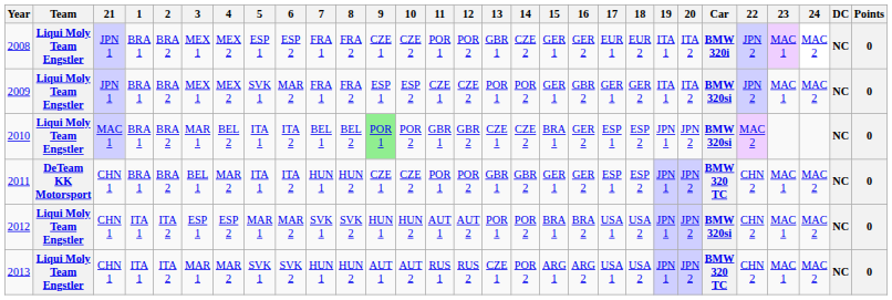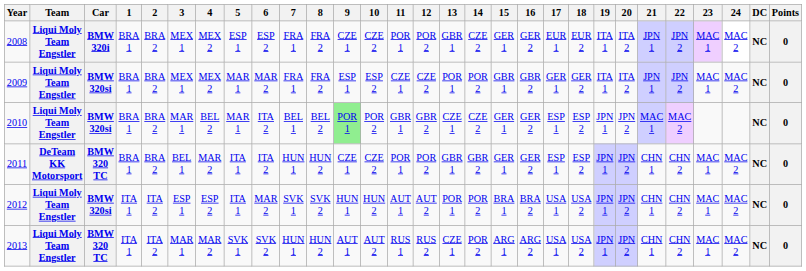 <table class="wikitable" style="text-align:center; font-size:85%">
 <tr>
 <th>Year</th>
 <th>Team</th>
-<th>21</th>
+<th>Car</th>
 <th>1</th>
 <th>2</th>
 <th>3</th>
 <th>4</th>
 <th>5</th>
 <th>6</th>
 <th>7</th>
 <th>8</th>
 <th>9</th>
 <th>10</th>
 <th>11</th>
 <th>12</th>
 <th>13</th>
 <th>14</th>
 <th>15</th>
 <th>16</th>
 <th>17</th>
 <th>18</th>
 <th>19</th>
 <th>20</th>
-<th>Car</th>
+<th>21</th>
 <th>22</th>
 <th>23</th>
 <th>24</th>
 <th>DC</th>
 <th>Points</th>
 </tr>
 <tr>
 <td><a href='#'>2008</a></td>
 <th><a href='#'>Liqui Moly Team Engstler</a></th>
-<td style="background:#cfcfff;"><a href='#'>JPN<br>1</a><br></td>
+<th><a href='#'>BMW 320i</a></th>
 <td><a href='#'>BRA<br>1</a></td>
 <td><a href='#'>BRA<br>2</a></td>
 <td><a href='#'>MEX<br>1</a></td>
 <td><a href='#'>MEX<br>2</a></td>
 <td><a href='#'>ESP<br>1</a></td>
 <td><a href='#'>ESP<br>2</a></td>
 <td><a href='#'>FRA<br>1</a></td>
 <td><a href='#'>FRA<br>2</a></td>
 <td><a href='#'>CZE<br>1</a></td>
 <td><a href='#'>CZE<br>2</a></td>
 <td><a href='#'>POR<br>1</a></td>
 <td><a href='#'>POR<br>2</a></td>
 <td><a href='#'>GBR<br>1</a></td>
 <td><a href='#'>CZE<br>2</a></td>
 <td><a href='#'>GER<br>1</a></td>
 <td><a href='#'>GER<br>2</a></td>
 <td><a href='#'>EUR<br>1</a></td>
 <td><a href='#'>EUR<br>2</a></td>
 <td><a href='#'>ITA<br>1</a></td>
 <td><a href='#'>ITA<br>2</a></td>
-<th><a href='#'>BMW 320i</a></th>
+<td style="background:#cfcfff;"><a href='#'>JPN<br>1</a><br></td>
 <td style="background:#cfcfff;"><a href='#'>JPN<br>2</a><br></td>
 <td style="background:#efcfff;"><a href='#'>MAC<br>1</a><br></td>
 <td style="background:#ffffff;"><a href='#'>MAC<br>2</a><br></td>
 <th>NC</th>
 <th>0</th>
 </tr>
 <tr>
 <td><a href='#'>2009</a></td>
 <th><a href='#'>Liqui Moly Team Engstler</a></th>
-<td style="background:#cfcfff;"><a href='#'>JPN<br>1</a><br></td>
+<th><a href='#'>BMW 320si</a></th>
 <td><a href='#'>BRA<br>1</a></td>
 <td><a href='#'>BRA<br>2</a></td>
 <td><a href='#'>MEX<br>1</a></td>
 <td><a href='#'>MEX<br>2</a></td>
-<td><a href='#'>SVK<br>1</a></td>
+<td><a href='#'>MAR<br>1</a></td>
 <td><a href='#'>MAR<br>2</a></td>
 <td><a href='#'>FRA<br>1</a></td>
 <td><a href='#'>FRA<br>2</a></td>
 <td><a href='#'>ESP<br>1</a></td>
 <td><a href='#'>ESP<br>2</a></td>
 <td><a href='#'>CZE<br>1</a></td>
 <td><a href='#'>CZE<br>2</a></td>
 <td><a href='#'>POR<br>1</a></td>
 <td><a href='#'>POR<br>2</a></td>
-<td><a href='#'>GER<br>1</a></td>
+<td><a href='#'>GBR<br>1</a></td>
 <td><a href='#'>GBR<br>2</a></td>
 <td><a href='#'>GER<br>1</a></td>
 <td><a href='#'>GER<br>2</a></td>
 <td><a href='#'>ITA<br>1</a></td>
 <td><a href='#'>ITA<br>2</a></td>
-<th><a href='#'>BMW 320si</a></th>
+<td style="background:#cfcfff;"><a href='#'>JPN<br>1</a><br></td>
 <td style="background:#cfcfff;"><a href='#'>JPN<br>2</a><br></td>
 <td><a href='#'>MAC<br>1</a></td>
 <td><a href='#'>MAC<br>2</a></td>
 <th>NC</th>
 <th>0</th>
 </tr>
 <tr>
 <td><a href='#'>2010</a></td>
 <th><a href='#'>Liqui Moly Team Engstler</a></th>
-<td style="background:#cfcfff;"><a href='#'>MAC<br>1</a><br></td>
+<th><a href='#'>BMW 320si</a></th>
 <td><a href='#'>BRA<br>1</a></td>
 <td><a href='#'>BRA<br>2</a></td>
 <td><a href='#'>MAR<br>1</a></td>
 <td><a href='#'>BEL<br>2</a></td>
-<td><a href='#'>ITA<br>1</a></td>
+<td><a href='#'>MAR<br>1</a></td>
 <td><a href='#'>ITA<br>2</a></td>
 <td><a href='#'>BEL<br>1</a></td>
 <td><a href='#'>BEL<br>2</a></td>
 <td style="background: lightgreen;"><a href='#'>POR<br>1</a></td>
 <td><a href='#'>POR<br>2</a></td>
 <td><a href='#'>GBR<br>1</a></td>
 <td><a href='#'>GBR<br>2</a></td>
 <td><a href='#'>CZE<br>1</a></td>
 <td><a href='#'>CZE<br>2</a></td>
-<td><a href='#'>BRA<br>1</a></td>
+<td><a href='#'>GER<br>1</a></td>
 <td><a href='#'>GER<br>2</a></td>
 <td><a href='#'>ESP<br>1</a></td>
 <td><a href='#'>ESP<br>2</a></td>
 <td><a href='#'>JPN<br>1</a></td>
 <td><a href='#'>JPN<br>2</a></td>
-<th><a href='#'>BMW 320si</a></th>
+<td style="background:#cfcfff;"><a href='#'>MAC<br>1</a><br></td>
 <td style="background:#efcfff;"><a href='#'>MAC<br>2</a><br></td>
 <td></td>
 <td></td>
 <th>NC</th>
 <th>0</th>
 </tr>
 <tr>
 <td><a href='#'>2011</a></td>
 <th><a href='#'>DeTeam KK Motorsport</a></th>
-<td><a href='#'>CHN<br>1</a></td>
+<th><a href='#'>BMW 320 TC</a></th>
 <td><a href='#'>BRA<br>1</a></td>
 <td><a href='#'>BRA<br>2</a></td>
 <td><a href='#'>BEL<br>1</a></td>
 <td><a href='#'>MAR<br>2</a></td>
 <td><a href='#'>ITA<br>1</a></td>
 <td><a href='#'>ITA<br>2</a></td>
 <td><a href='#'>HUN<br>1</a></td>
 <td><a href='#'>HUN<br>2</a></td>
 <td><a href='#'>CZE<br>1</a></td>
 <td><a href='#'>CZE<br>2</a></td>
 <td><a href='#'>POR<br>1</a></td>
 <td><a href='#'>POR<br>2</a></td>
 <td><a href='#'>GBR<br>1</a></td>
 <td><a href='#'>GBR<br>2</a></td>
 <td><a href='#'>GER<br>1</a></td>
 <td><a href='#'>GER<br>2</a></td>
 <td><a href='#'>ESP<br>1</a></td>
 <td><a href='#'>ESP<br>2</a></td>
 <td style="background:#cfcfff;"><a href='#'>JPN<br>1</a><br></td>
 <td style="background:#cfcfff;"><a href='#'>JPN<br>2</a><br></td>
-<th><a href='#'>BMW 320 TC</a></th>
+<td><a href='#'>CHN<br>1</a></td>
 <td><a href='#'>CHN<br>2</a></td>
 <td><a href='#'>MAC<br>1</a></td>
 <td><a href='#'>MAC<br>2</a></td>
 <th>NC</th>
 <th>0</th>
 </tr>
 <tr>
 <td><a href='#'>2012</a></td>
 <th><a href='#'>Liqui Moly Team Engstler</a></th>
-<td><a href='#'>CHN<br>1</a></td>
+<th><a href='#'>BMW 320si</a></th>
 <td><a href='#'>ITA<br>1</a></td>
 <td><a href='#'>ITA<br>2</a></td>
 <td><a href='#'>ESP<br>1</a></td>
 <td><a href='#'>ESP<br>2</a></td>
-<td><a href='#'>MAR<br>1</a></td>
+<td><a href='#'>ITA<br>1</a></td>
 <td><a href='#'>MAR<br>2</a></td>
 <td><a href='#'>SVK<br>1</a></td>
 <td><a href='#'>SVK<br>2</a></td>
 <td><a href='#'>HUN<br>1</a></td>
 <td><a href='#'>HUN<br>2</a></td>
 <td><a href='#'>AUT<br>1</a></td>
 <td><a href='#'>AUT<br>2</a></td>
 <td><a href='#'>POR<br>1</a></td>
 <td><a href='#'>POR<br>2</a></td>
 <td><a href='#'>BRA<br>1</a></td>
 <td><a href='#'>BRA<br>2</a></td>
 <td><a href='#'>USA<br>1</a></td>
 <td><a href='#'>USA<br>2</a></td>
 <td style="background:#cfcfff;"><a href='#'>JPN<br>1</a><br></td>
 <td style="background:#cfcfff;"><a href='#'>JPN<br>2</a><br></td>
-<th><a href='#'>BMW 320si</a></th>
+<td><a href='#'>CHN<br>1</a></td>
 <td><a href='#'>CHN<br>2</a></td>
 <td><a href='#'>MAC<br>1</a></td>
 <td><a href='#'>MAC<br>2</a></td>
 <th>NC</th>
 <th>0</th>
 </tr>
 <tr>
 <td><a href='#'>2013</a></td>
 <th><a href='#'>Liqui Moly Team Engstler</a></th>
-<td><a href='#'>CHN<br>1</a></td>
+<th><a href='#'>BMW 320 TC</a></th>
 <td><a href='#'>ITA<br>1</a></td>
 <td><a href='#'>ITA<br>2</a></td>
 <td><a href='#'>MAR<br>1</a></td>
 <td><a href='#'>MAR<br>2</a></td>
 <td><a href='#'>SVK<br>1</a></td>
 <td><a href='#'>SVK<br>2</a></td>
 <td><a href='#'>HUN<br>1</a></td>
 <td><a href='#'>HUN<br>2</a></td>
 <td><a href='#'>AUT<br>1</a></td>
 <td><a href='#'>AUT<br>2</a></td>
 <td><a href='#'>RUS<br>1</a></td>
 <td><a href='#'>RUS<br>2</a></td>
 <td><a href='#'>CZE<br>1</a></td>
 <td><a href='#'>POR<br>2</a></td>
 <td><a href='#'>ARG<br>1</a></td>
 <td><a href='#'>ARG<br>2</a></td>
 <td><a href='#'>USA<br>1</a></td>
 <td><a href='#'>USA<br>2</a></td>
 <td style="background:#cfcfff;"><a href='#'>JPN<br>1</a><br></td>
 <td style="background:#cfcfff;"><a href='#'>JPN<br>2</a><br></td>
-<th><a href='#'>BMW 320 TC</a></th>
+<td><a href='#'>CHN<br>1</a></td>
 <td><a href='#'>CHN<br>2</a></td>
 <td><a href='#'>MAC<br>1</a></td>
 <td><a href='#'>MAC<br>2</a></td>
 <th>NC</th>
 <th>0</th>
 </tr>
 </table>
